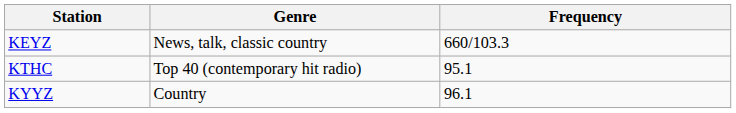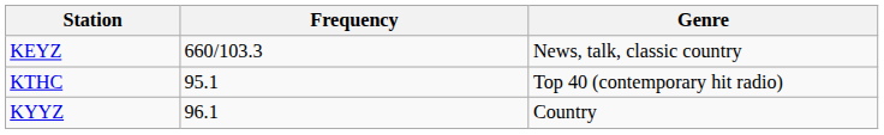 <table class="wikitable" style="width:45em;">
 <tr>
 <th style="width:20%">Station</th>
+<th style="width:40%">Frequency</th>
 <th style="width:40%">Genre</th>
-<th style="width:40%">Frequency</th>
 </tr>
 <tr>
 <td><a href='#'>KEYZ</a></td>
+<td>660/103.3</td>
 <td>News, talk, classic country</td>
-<td>660/103.3</td>
 </tr>
 <tr>
 <td><a href='#'>KTHC</a></td>
+<td>95.1</td>
 <td>Top 40 (contemporary hit radio)</td>
-<td>95.1</td>
 </tr>
 <tr>
 <td><a href='#'>KYYZ</a></td>
+<td>96.1</td>
 <td>Country</td>
-<td>96.1</td>
 </tr>
 </table>
